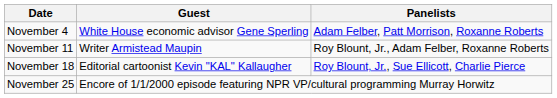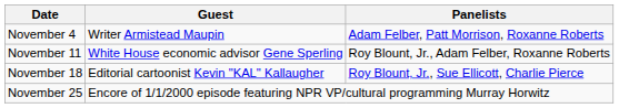 <table class="wikitable">
 <tr>
 <th>Date</th>
 <th>Guest</th>
 <th>Panelists</th>
 </tr>
 <tr>
 <td>November 4</td>
-<td><a href='#'>White House</a> economic advisor <a href='#'>Gene Sperling</a></td>
+<td>Writer <a href='#'>Armistead Maupin</a></td>
 <td><a href='#'>Adam Felber</a>, <a href='#'>Patt Morrison</a>, <a href='#'>Roxanne Roberts</a></td>
 </tr>
 <tr>
 <td>November 11</td>
-<td>Writer <a href='#'>Armistead Maupin</a></td>
+<td><a href='#'>White House</a> economic advisor <a href='#'>Gene Sperling</a></td>
 <td>Roy Blount, Jr., Adam Felber, Roxanne Roberts</td>
 </tr>
 <tr>
 <td>November 18</td>
 <td>Editorial cartoonist <a href='#'>Kevin "KAL" Kallaugher</a></td>
 <td><a href='#'>Roy Blount, Jr.</a>, <a href='#'>Sue Ellicott</a>, <a href='#'>Charlie Pierce</a></td>
 </tr>
 <tr>
 <td>November 25</td>
 <td colspan=2>Encore of 1/1/2000 episode featuring NPR VP/cultural programming Murray Horwitz</td>
 </tr>
 </table>
